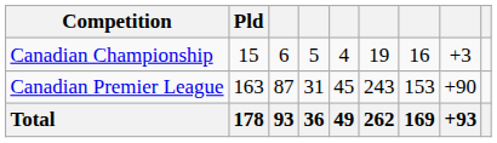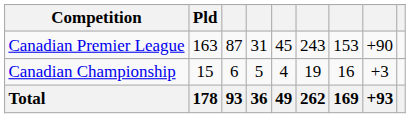 <table class="wikitable sortable" style="text-align:center;">
 <tr>
 <th>Competition</th>
 <th>Pld</th>
 <th></th>
 <th></th>
 <th></th>
 <th></th>
 <th></th>
 <th></th>
 <th></th>
 </tr>
 <tr>
+<td style="text-align:left;"><a href='#'>Canadian Premier League</a></td>
+<td>163</td>
+<td>87</td>
+<td>31</td>
+<td>45</td>
+<td>243</td>
+<td>153</td>
+<td>+90</td>
+<td></td>
+</tr>
+<tr>
 <td style="text-align:left;"><a href='#'>Canadian Championship</a></td>
 <td>15</td>
 <td>6</td>
 <td>5</td>
 <td>4</td>
 <td>19</td>
 <td>16</td>
 <td>+3</td>
-<td></td>
-</tr>
-<tr>
-<td style="text-align:left;"><a href='#'>Canadian Premier League</a></td>
-<td>163</td>
-<td>87</td>
-<td>31</td>
-<td>45</td>
-<td>243</td>
-<td>153</td>
-<td>+90</td>
 <td></td>
 </tr>
 <tr>
 <th style="text-align:left;">Total</th>
 <th>178</th>
 <th>93</th>
 <th>36</th>
 <th>49</th>
 <th>262</th>
 <th>169</th>
 <th>+93</th>
 <th></th>
 </tr>
 </table>
